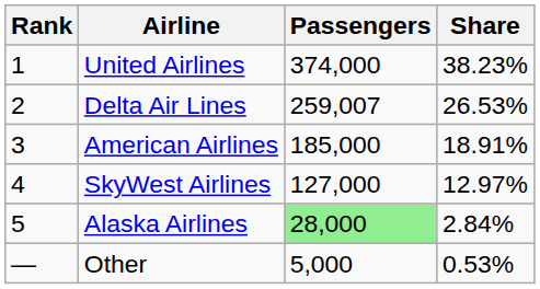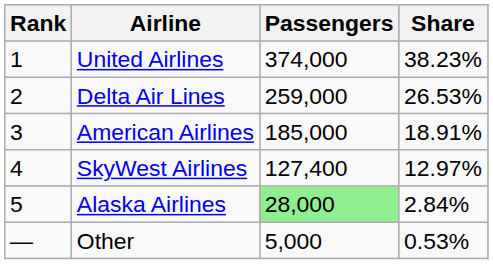 <table class="wikitable sortable" style="font-size: 95%">
 <tr>
 <th>Rank</th>
 <th>Airline</th>
 <th>Passengers</th>
 <th>Share</th>
 </tr>
 <tr>
 <td>1</td>
 <td><a href='#'>United Airlines</a></td>
 <td>374,000</td>
 <td>38.23%</td>
 </tr>
 <tr>
 <td>2</td>
 <td><a href='#'>Delta Air Lines</a></td>
-<td>259,007</td>
+<td>259,000</td>
 <td>26.53%</td>
 </tr>
 <tr>
 <td>3</td>
 <td><a href='#'>American Airlines</a></td>
 <td>185,000</td>
 <td>18.91%</td>
 </tr>
 <tr>
 <td>4</td>
 <td><a href='#'>SkyWest Airlines</a></td>
-<td>127,000</td>
+<td>127,400</td>
 <td>12.97%</td>
 </tr>
 <tr>
 <td>5</td>
 <td><a href='#'>Alaska Airlines</a></td>
 <td style="background: lightgreen;">28,000</td>
 <td>2.84%</td>
 </tr>
 <tr>
 <td>—</td>
 <td>Other</td>
 <td>5,000</td>
 <td>0.53%</td>
 </tr>
 </table>
